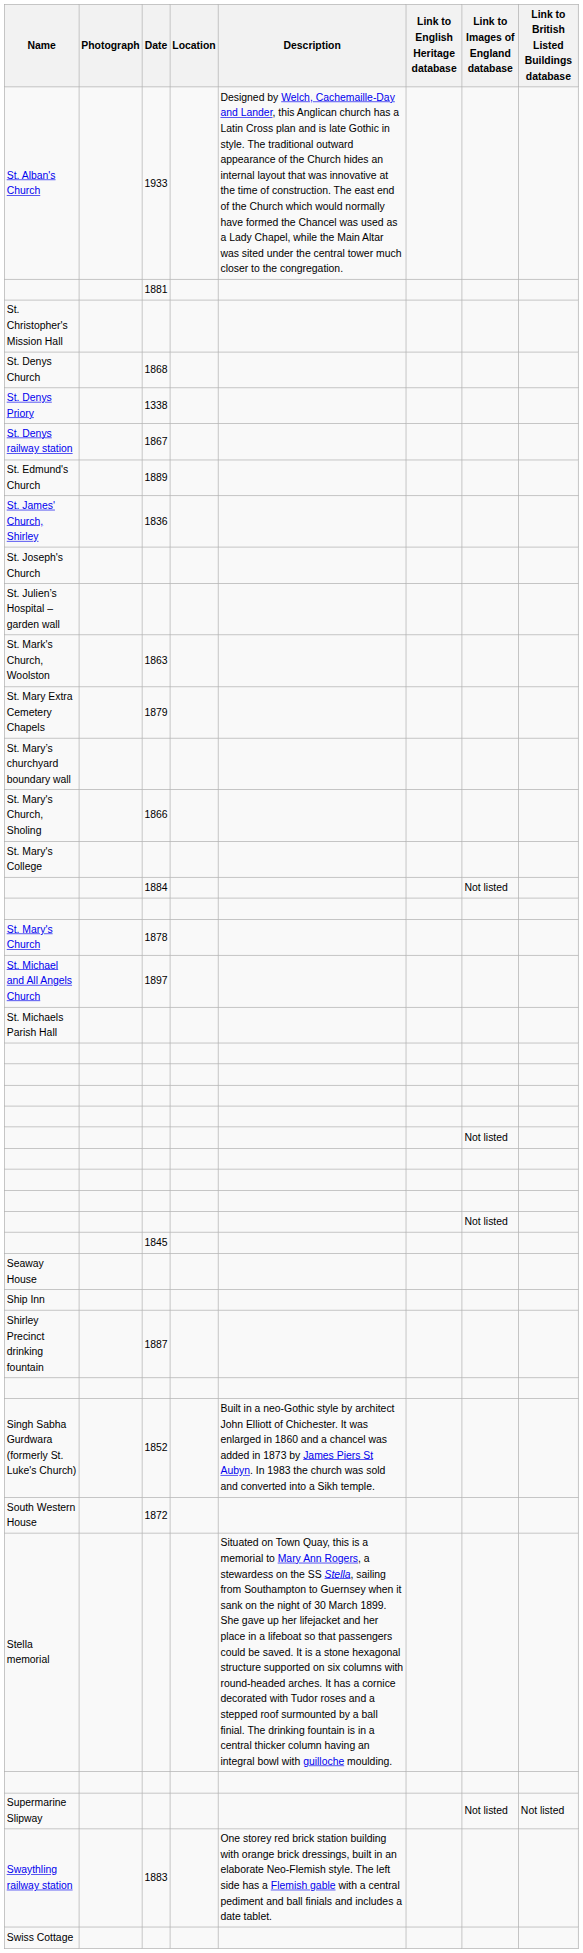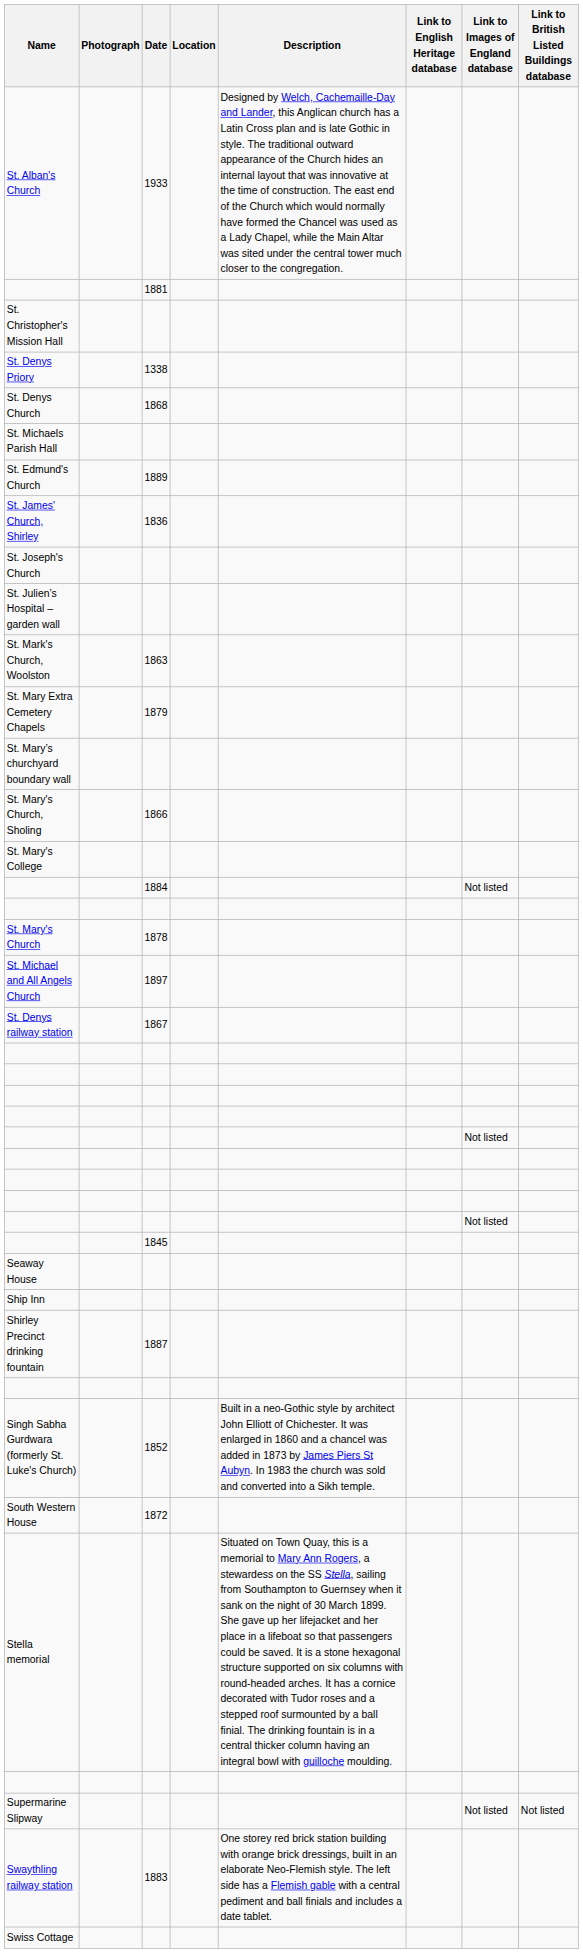 <table class="wikitable  sortable"  style="width:100%;border:0px;text-align:left;line-height:150%;">
 <tr>
 <th>Name</th>
 <th class="unsortable">Photograph</th>
 <th>Date</th>
 <th class="unsortable">Location</th>
 <th class="unsortable">Description</th>
 <th class="unsortable">Link to English Heritage database</th>
 <th class="unsortable">Link to Images of England database</th>
 <th class="unsortable">Link to British Listed Buildings database</th>
 </tr>
 <tr>
 <td><a href='#'>St. Alban's Church</a></td>
 <td></td>
 <td>1933</td>
 <td><small><br></small></td>
 <td>Designed by <a href='#'>Welch, Cachemaille-Day and Lander</a>, this Anglican church has a Latin Cross plan and is late Gothic in style. The traditional outward appearance of the Church hides an internal layout that was innovative at the time of construction. The east end of the Church which would normally have formed the Chancel was used as a Lady Chapel, while the Main Altar was sited under the central tower much closer to the congregation.</td>
 <td></td>
 <td></td>
 <td></td>
 </tr>
 <tr>
 <td></td>
 <td></td>
 <td>1881</td>
 <td><small><br></small></td>
 <td></td>
 <td></td>
 <td></td>
 <td></td>
 </tr>
 <tr>
 <td>St. Christopher's Mission Hall</td>
 <td></td>
 <td></td>
 <td><small><br></small></td>
 <td></td>
 <td></td>
 <td></td>
 <td></td>
 </tr>
 <tr>
+<td><a href='#'>St. Denys Priory</a></td>
+<td></td>
+<td>1338</td>
+<td><small><br></small></td>
+<td></td>
+<td></td>
+<td></td>
+<td></td>
+</tr>
+<tr>
 <td>St. Denys Church</td>
 <td></td>
 <td>1868</td>
 <td><small><br></small></td>
 <td></td>
 <td></td>
 <td></td>
 <td></td>
 </tr>
 <tr>
-<td><a href='#'>St. Denys Priory</a></td>
-<td></td>
-<td>1338</td>
-<td><small><br></small></td>
+<td>St. Michaels Parish Hall</td>
 <td></td>
 <td></td>
-<td></td>
-<td></td>
-</tr>
-<tr>
-<td><a href='#'>St. Denys railway station</a></td>
-<td></td>
-<td>1867</td>
 <td><small><br></small></td>
 <td></td>
 <td></td>
 <td></td>
 <td></td>
 </tr>
 <tr>
 <td>St. Edmund's Church</td>
 <td></td>
 <td>1889</td>
 <td><small><br></small></td>
 <td></td>
 <td></td>
 <td></td>
 <td></td>
 </tr>
 <tr>
 <td><a href='#'>St. James' Church, Shirley</a></td>
 <td></td>
 <td>1836</td>
 <td><small><br></small></td>
 <td></td>
 <td></td>
 <td></td>
 <td></td>
 </tr>
 <tr>
 <td>St. Joseph's Church</td>
 <td></td>
 <td></td>
 <td><small><br></small></td>
 <td></td>
 <td></td>
 <td></td>
 <td></td>
 </tr>
 <tr>
 <td>St. Julien’s Hospital – garden wall</td>
 <td></td>
 <td></td>
 <td><small><br></small></td>
 <td></td>
 <td></td>
 <td></td>
 <td></td>
 </tr>
 <tr>
 <td>St. Mark's Church, Woolston</td>
 <td></td>
 <td>1863</td>
 <td><small><br></small></td>
 <td></td>
 <td></td>
 <td></td>
 <td></td>
 </tr>
 <tr>
 <td>St. Mary Extra Cemetery Chapels</td>
 <td></td>
 <td>1879</td>
 <td><small><br></small></td>
 <td></td>
 <td></td>
 <td></td>
 <td></td>
 </tr>
 <tr>
 <td>St. Mary’s churchyard boundary wall</td>
 <td></td>
 <td></td>
 <td><small><br></small></td>
 <td></td>
 <td></td>
 <td></td>
 <td></td>
 </tr>
 <tr>
 <td>St. Mary's Church, Sholing</td>
 <td></td>
 <td>1866</td>
 <td><small><br></small></td>
 <td></td>
 <td></td>
 <td></td>
 <td></td>
 </tr>
 <tr>
 <td>St. Mary's College</td>
 <td></td>
 <td></td>
 <td><small><br></small></td>
 <td></td>
 <td></td>
 <td></td>
 <td></td>
 </tr>
 <tr>
 <td></td>
 <td></td>
 <td>1884</td>
 <td><small><br></small></td>
 <td></td>
 <td></td>
 <td>Not listed</td>
 <td></td>
 </tr>
 <tr>
 <td></td>
 <td></td>
 <td></td>
 <td><small><br></small></td>
 <td></td>
 <td></td>
 <td></td>
 <td></td>
 </tr>
 <tr>
 <td><a href='#'>St. Mary's Church</a></td>
 <td></td>
 <td>1878</td>
 <td><small><br></small></td>
 <td></td>
 <td></td>
 <td></td>
 <td></td>
 </tr>
 <tr>
 <td><a href='#'>St. Michael and All Angels Church</a></td>
 <td></td>
 <td>1897</td>
 <td><small><br></small></td>
 <td></td>
 <td></td>
 <td></td>
 <td></td>
 </tr>
 <tr>
-<td>St. Michaels Parish Hall</td>
+<td><a href='#'>St. Denys railway station</a></td>
 <td></td>
-<td></td>
+<td>1867</td>
 <td><small><br></small></td>
 <td></td>
 <td></td>
 <td></td>
 <td></td>
 </tr>
 <tr>
 <td></td>
 <td></td>
 <td></td>
 <td><small><br></small></td>
 <td></td>
 <td></td>
 <td></td>
 <td></td>
 </tr>
 <tr>
 <td></td>
 <td></td>
 <td></td>
 <td><small><br></small></td>
 <td></td>
 <td></td>
 <td></td>
 <td></td>
 </tr>
 <tr>
 <td></td>
 <td></td>
 <td></td>
 <td><small><br></small></td>
 <td></td>
 <td></td>
 <td></td>
 <td></td>
 </tr>
 <tr>
 <td></td>
 <td></td>
 <td></td>
 <td><small><br></small></td>
 <td></td>
 <td></td>
 <td></td>
 <td></td>
 </tr>
 <tr>
 <td></td>
 <td></td>
 <td></td>
 <td><small><br></small></td>
 <td></td>
 <td></td>
 <td>Not listed</td>
 <td></td>
 </tr>
 <tr>
 <td></td>
 <td></td>
 <td></td>
 <td><small><br></small></td>
 <td></td>
 <td></td>
 <td></td>
 <td></td>
 </tr>
 <tr>
 <td></td>
 <td></td>
 <td></td>
 <td><small><br></small></td>
 <td></td>
 <td></td>
 <td></td>
 <td></td>
 </tr>
 <tr>
 <td></td>
 <td></td>
 <td></td>
 <td><small><br></small></td>
 <td></td>
 <td></td>
 <td></td>
 <td></td>
 </tr>
 <tr>
 <td></td>
 <td></td>
 <td></td>
 <td><small><br></small></td>
 <td></td>
 <td></td>
 <td>Not listed</td>
 <td></td>
 </tr>
 <tr>
 <td></td>
 <td></td>
 <td>1845</td>
 <td><small><br></small></td>
 <td></td>
 <td></td>
 <td></td>
 <td></td>
 </tr>
 <tr>
 <td>Seaway House</td>
 <td></td>
 <td></td>
 <td><small><br></small></td>
 <td></td>
 <td></td>
 <td></td>
 <td></td>
 </tr>
 <tr>
 <td>Ship Inn</td>
 <td></td>
 <td></td>
 <td><small><br></small></td>
 <td></td>
 <td></td>
 <td></td>
 <td></td>
 </tr>
 <tr>
 <td>Shirley Precinct drinking fountain</td>
 <td></td>
 <td>1887</td>
 <td><small><br></small></td>
 <td></td>
 <td></td>
 <td></td>
 <td></td>
 </tr>
 <tr>
 <td></td>
 <td></td>
 <td></td>
 <td><small><br></small></td>
 <td></td>
 <td></td>
 <td></td>
 <td></td>
 </tr>
 <tr>
 <td>Singh Sabha Gurdwara (formerly St. Luke's Church)</td>
 <td></td>
 <td>1852</td>
 <td><small><br></small></td>
 <td>Built in a neo-Gothic style by architect John Elliott of Chichester. It was enlarged in 1860 and a chancel was added in 1873 by <a href='#'>James Piers St Aubyn</a>. In 1983 the church was sold and converted into a Sikh temple.</td>
 <td></td>
 <td></td>
 <td></td>
 </tr>
 <tr>
 <td>South Western House</td>
 <td></td>
 <td>1872</td>
 <td><small><br></small></td>
 <td></td>
 <td></td>
 <td></td>
 <td></td>
 </tr>
 <tr>
 <td>Stella memorial</td>
 <td></td>
 <td></td>
 <td><small><br></small></td>
 <td>Situated on Town Quay, this is a memorial to <a href='#'>Mary Ann Rogers</a>, a stewardess on the SS <em><a href='#'>Stella</a></em>, sailing from Southampton to Guernsey when it sank on the night of 30 March 1899. She gave up her lifejacket and her place in a lifeboat so that passengers could be saved. It is a stone hexagonal structure supported on six columns with round-headed arches. It has a cornice decorated with Tudor roses and a stepped roof surmounted by a ball finial. The drinking fountain is in a central thicker column having an integral bowl with <a href='#'>guilloche</a> moulding.</td>
 <td></td>
 <td></td>
 <td></td>
 </tr>
 <tr>
 <td></td>
 <td></td>
 <td></td>
 <td><small><br></small></td>
 <td></td>
 <td></td>
 <td></td>
 <td></td>
 </tr>
 <tr>
 <td>Supermarine Slipway</td>
 <td></td>
 <td></td>
 <td><small><br></small></td>
 <td></td>
 <td></td>
 <td>Not listed</td>
 <td>Not listed</td>
 </tr>
 <tr>
 <td><a href='#'>Swaythling railway station</a></td>
 <td></td>
 <td>1883</td>
 <td><small><br></small></td>
 <td>One storey red brick station building with orange brick dressings, built in an elaborate Neo-Flemish style. The left side has a <a href='#'>Flemish gable</a> with a central pediment and ball finials and includes a date tablet.</td>
 <td></td>
 <td></td>
 <td></td>
 </tr>
 <tr>
 <td>Swiss Cottage</td>
 <td></td>
 <td></td>
 <td><small><br></small></td>
 <td></td>
 <td></td>
 <td></td>
 <td></td>
 </tr>
 <tr>
 </tr>
 </table>
